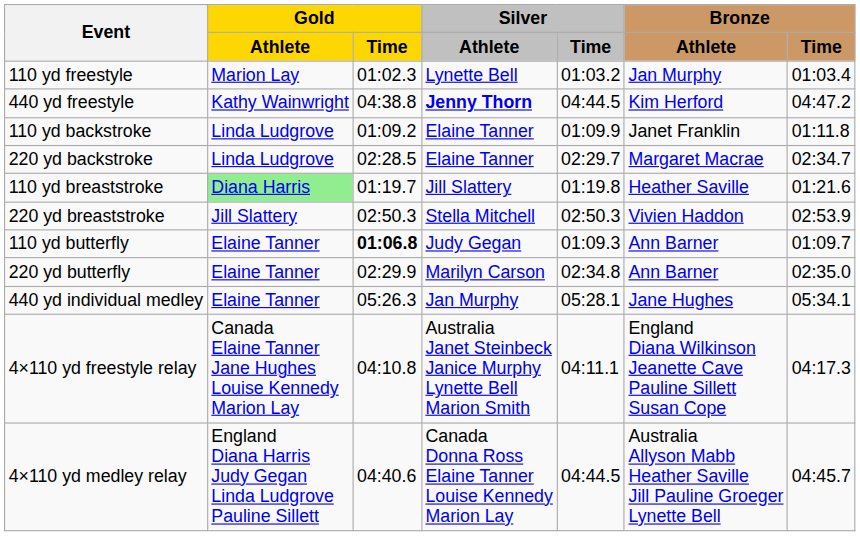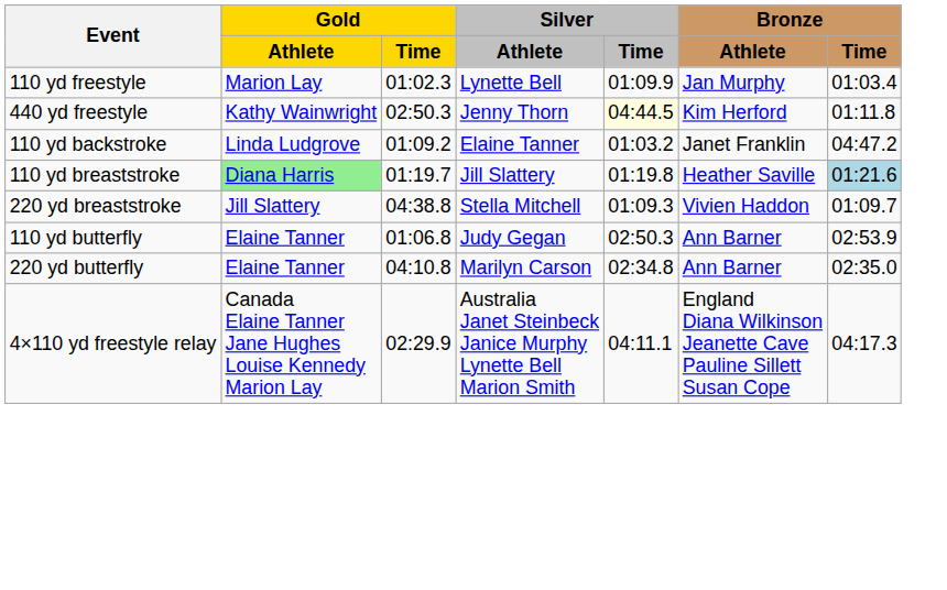 <table class="wikitable">
 <tr>
 <th scope="col" rowspan=2>Event</th>
 <th scope="colgroup" colspan=2 style="background: gold;">Gold</th>
 <th scope="colgroup" colspan=2 style="background: silver;">Silver</th>
 <th scope="colgroup" colspan=2 style="background: #cc9966;">Bronze</th>
 </tr>
 <tr>
 <th scope="col" style="background-color:gold;">Athlete</th>
 <th scope="col" style="background-color:gold;">Time</th>
 <th scope="col" style="background-color:silver;">Athlete</th>
 <th scope="col" style="background-color:silver;">Time</th>
 <th scope="col" style="background-color:#cc9966;">Athlete</th>
 <th scope="col" style="background-color:#cc9966;">Time</th>
 </tr>
 <tr>
 <td>110 yd freestyle</td>
 <td><a href='#'>Marion Lay</a> </td>
 <td>01:02.3</td>
 <td><a href='#'>Lynette Bell</a> </td>
-<td>01:03.2</td>
+<td>01:09.9</td>
 <td><a href='#'>Jan Murphy</a> </td>
 <td>01:03.4</td>
 </tr>
 <tr>
 <td>440 yd freestyle</td>
 <td><a href='#'>Kathy Wainwright</a> </td>
-<td>04:38.8</td>
-<td><strong><a href='#'>Jenny Thorn</a> </strong></td>
-<td>04:44.5</td>
+<td>02:50.3</td>
+<td><a href='#'>Jenny Thorn</a> </td>
+<td style="background: lightyellow;">04:44.5</td>
 <td><a href='#'>Kim Herford</a> </td>
-<td>04:47.2</td>
+<td>01:11.8</td>
 </tr>
 <tr>
 <td>110 yd backstroke</td>
 <td><a href='#'>Linda Ludgrove</a> </td>
 <td>01:09.2</td>
 <td><a href='#'>Elaine Tanner</a> </td>
-<td>01:09.9</td>
+<td>01:03.2</td>
 <td>Janet Franklin </td>
-<td>01:11.8</td>
-</tr>
-<tr>
-<td>220 yd backstroke</td>
-<td><a href='#'>Linda Ludgrove</a> </td>
-<td>02:28.5</td>
-<td><a href='#'>Elaine Tanner</a> </td>
-<td>02:29.7</td>
-<td><a href='#'>Margaret Macrae</a> </td>
-<td>02:34.7</td>
+<td>04:47.2</td>
 </tr>
 <tr>
 <td>110 yd breaststroke</td>
 <td style="background: lightgreen;"><a href='#'>Diana Harris</a> </td>
 <td>01:19.7</td>
 <td><a href='#'>Jill Slattery</a> </td>
 <td>01:19.8</td>
 <td><a href='#'>Heather Saville</a> </td>
-<td>01:21.6</td>
+<td style="background: lightblue;">01:21.6</td>
 </tr>
 <tr>
 <td>220 yd breaststroke</td>
 <td><a href='#'>Jill Slattery</a> </td>
-<td>02:50.3</td>
+<td>04:38.8</td>
 <td><a href='#'>Stella Mitchell</a> </td>
-<td>02:50.3</td>
+<td>01:09.3</td>
 <td><a href='#'>Vivien Haddon</a> </td>
-<td>02:53.9</td>
+<td>01:09.7</td>
 </tr>
 <tr>
 <td>110 yd butterfly</td>
 <td><a href='#'>Elaine Tanner</a> </td>
-<td><strong>01:06.8</strong></td>
+<td>01:06.8</td>
 <td><a href='#'>Judy Gegan</a> </td>
-<td>01:09.3</td>
+<td>02:50.3</td>
 <td><a href='#'>Ann Barner</a> </td>
-<td>01:09.7</td>
+<td>02:53.9</td>
 </tr>
 <tr>
 <td>220 yd butterfly</td>
 <td><a href='#'>Elaine Tanner</a> </td>
-<td>02:29.9</td>
+<td>04:10.8</td>
 <td><a href='#'>Marilyn Carson</a> </td>
 <td>02:34.8</td>
 <td><a href='#'>Ann Barner</a> </td>
 <td>02:35.0</td>
 </tr>
 <tr>
-<td>440 yd individual medley</td>
-<td><a href='#'>Elaine Tanner</a> </td>
-<td>05:26.3</td>
-<td><a href='#'>Jan Murphy</a> </td>
-<td>05:28.1</td>
-<td><a href='#'>Jane Hughes</a> </td>
-<td>05:34.1</td>
-</tr>
-<tr>
 <td>4×110 yd freestyle relay</td>
 <td>Canada <br><a href='#'>Elaine Tanner</a><br><a href='#'>Jane Hughes</a><br><a href='#'>Louise Kennedy</a><br><a href='#'>Marion Lay</a></td>
-<td>04:10.8</td>
+<td>02:29.9</td>
 <td>Australia <br><a href='#'>Janet Steinbeck</a><br><a href='#'>Janice Murphy</a><br><a href='#'>Lynette Bell</a><br><a href='#'>Marion Smith</a></td>
 <td>04:11.1</td>
 <td>England <br><a href='#'>Diana Wilkinson</a><br><a href='#'>Jeanette Cave</a><br><a href='#'>Pauline Sillett</a><br><a href='#'>Susan Cope</a></td>
 <td>04:17.3</td>
 </tr>
-<tr>
-<td>4×110 yd medley relay</td>
-<td>England <br><a href='#'>Diana Harris</a><br><a href='#'>Judy Gegan</a><br><a href='#'>Linda Ludgrove</a><br><a href='#'>Pauline Sillett</a></td>
-<td>04:40.6</td>
-<td>Canada <br><a href='#'>Donna Ross</a><br><a href='#'>Elaine Tanner</a><br><a href='#'>Louise Kennedy</a><br><a href='#'>Marion Lay</a></td>
-<td>04:44.5</td>
-<td>Australia <br><a href='#'>Allyson Mabb</a><br><a href='#'>Heather Saville</a><br><a href='#'>Jill Pauline Groeger</a><br><a href='#'>Lynette Bell</a></td>
-<td>04:45.7</td>
-</tr>
 </table>
